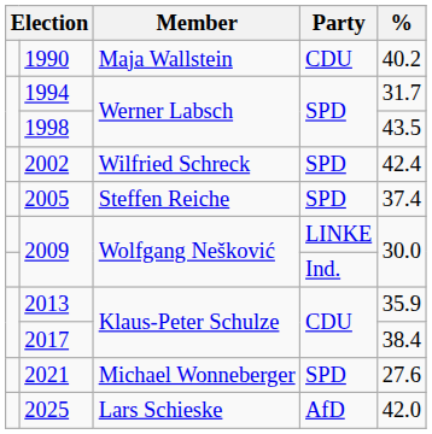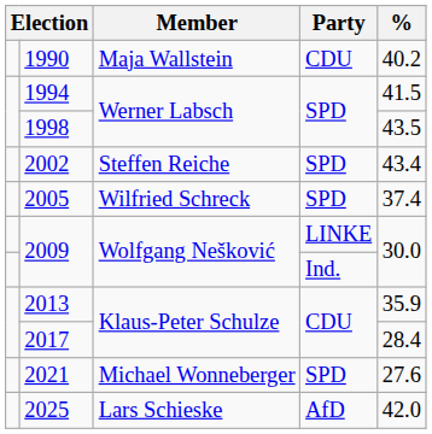 <table class=wikitable>
 <tr>
 <th colspan=2>Election</th>
 <th>Member</th>
 <th>Party</th>
 <th>%</th>
 </tr>
 <tr>
 <td bgcolor=></td>
 <td><a href='#'>1990</a></td>
 <td><a href='#'>Maja Wallstein</a></td>
 <td><a href='#'>CDU</a></td>
 <td align=right>40.2</td>
 </tr>
 <tr>
 <td rowspan=2 bgcolor=></td>
 <td><a href='#'>1994</a></td>
 <td rowspan=2><a href='#'>Werner Labsch</a></td>
 <td rowspan=2><a href='#'>SPD</a></td>
-<td align=right>31.7</td>
+<td align=right>41.5</td>
 </tr>
 <tr>
 <td><a href='#'>1998</a></td>
 <td align=right>43.5</td>
 </tr>
 <tr>
 <td bgcolor=></td>
 <td><a href='#'>2002</a></td>
-<td><a href='#'>Wilfried Schreck</a></td>
+<td><a href='#'>Steffen Reiche</a></td>
 <td><a href='#'>SPD</a></td>
-<td align=right>42.4</td>
+<td align=right>43.4</td>
 </tr>
 <tr>
 <td bgcolor=></td>
 <td><a href='#'>2005</a></td>
-<td><a href='#'>Steffen Reiche</a></td>
+<td><a href='#'>Wilfried Schreck</a></td>
 <td><a href='#'>SPD</a></td>
 <td align=right>37.4</td>
 </tr>
 <tr>
 <td bgcolor=></td>
 <td rowspan=2><a href='#'>2009</a></td>
 <td rowspan=2><a href='#'>Wolfgang Nešković</a></td>
 <td><a href='#'>LINKE</a></td>
 <td rowspan=2 align=right>30.0</td>
 </tr>
 <tr>
 <td bgcolor=></td>
 <td><a href='#'>Ind.</a></td>
 </tr>
 <tr>
 <td rowspan=2 bgcolor=></td>
 <td><a href='#'>2013</a></td>
 <td rowspan=2><a href='#'>Klaus-Peter Schulze</a></td>
 <td rowspan=2><a href='#'>CDU</a></td>
 <td align=right>35.9</td>
 </tr>
 <tr>
 <td><a href='#'>2017</a></td>
-<td align=right>38.4</td>
+<td align=right>28.4</td>
 </tr>
 <tr>
 <td bgcolor=></td>
 <td><a href='#'>2021</a></td>
 <td><a href='#'>Michael Wonneberger</a></td>
 <td><a href='#'>SPD</a></td>
 <td align=right>27.6</td>
 </tr>
 <tr>
 <td bgcolor=></td>
 <td><a href='#'>2025</a></td>
 <td><a href='#'>Lars Schieske</a></td>
 <td><a href='#'>AfD</a></td>
 <td align=right>42.0</td>
 </tr>
 </table>
